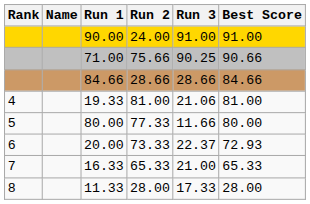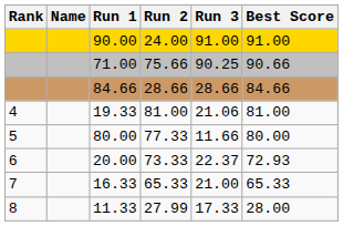 <table class="wikitable">
 <tr>
 <th>Rank</th>
 <th>Name</th>
 <th>Run 1</th>
 <th>Run 2</th>
 <th>Run 3</th>
 <th>Best Score</th>
 </tr>
 <tr style="background:gold;">
 <td></td>
 <td></td>
 <td>90.00</td>
 <td>24.00</td>
 <td>91.00</td>
 <td>91.00</td>
 </tr>
 <tr style="background:silver;">
 <td></td>
 <td></td>
 <td>71.00</td>
 <td>75.66</td>
 <td>90.25</td>
 <td>90.66</td>
 </tr>
 <tr style="background:#cc9966;">
 <td></td>
 <td></td>
 <td>84.66</td>
 <td>28.66</td>
 <td>28.66</td>
 <td>84.66</td>
 </tr>
 <tr>
 <td>4</td>
 <td></td>
 <td>19.33</td>
 <td>81.00</td>
 <td>21.06</td>
 <td>81.00</td>
 </tr>
 <tr>
 <td>5</td>
 <td></td>
 <td>80.00</td>
 <td>77.33</td>
 <td>11.66</td>
 <td>80.00</td>
 </tr>
 <tr>
 <td>6</td>
 <td></td>
 <td>20.00</td>
 <td>73.33</td>
 <td>22.37</td>
 <td>72.93</td>
 </tr>
 <tr>
 <td>7</td>
 <td></td>
 <td>16.33</td>
 <td>65.33</td>
 <td>21.00</td>
 <td>65.33</td>
 </tr>
 <tr>
 <td>8</td>
 <td></td>
 <td>11.33</td>
-<td>28.00</td>
+<td>27.99</td>
 <td>17.33</td>
 <td>28.00</td>
 </tr>
 </table>
